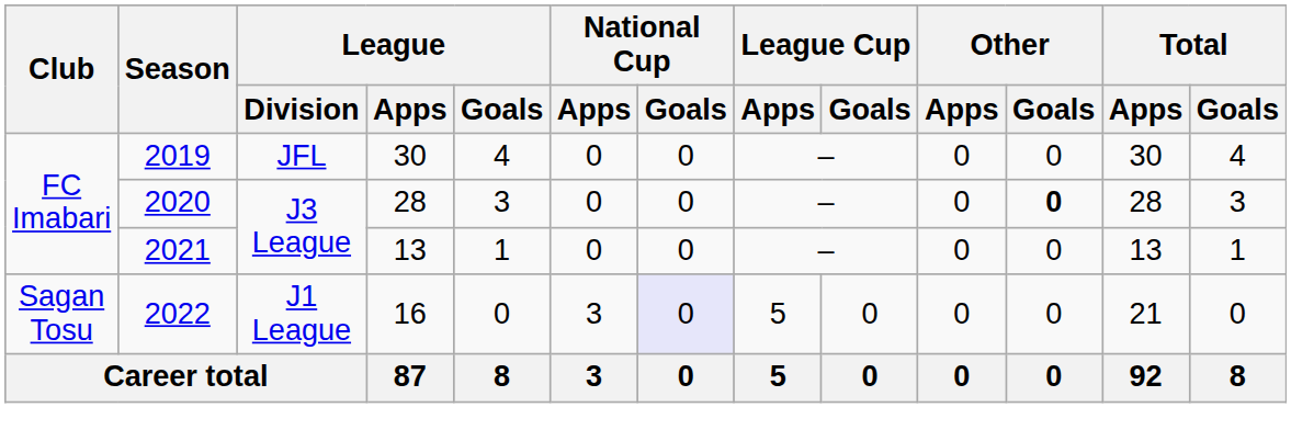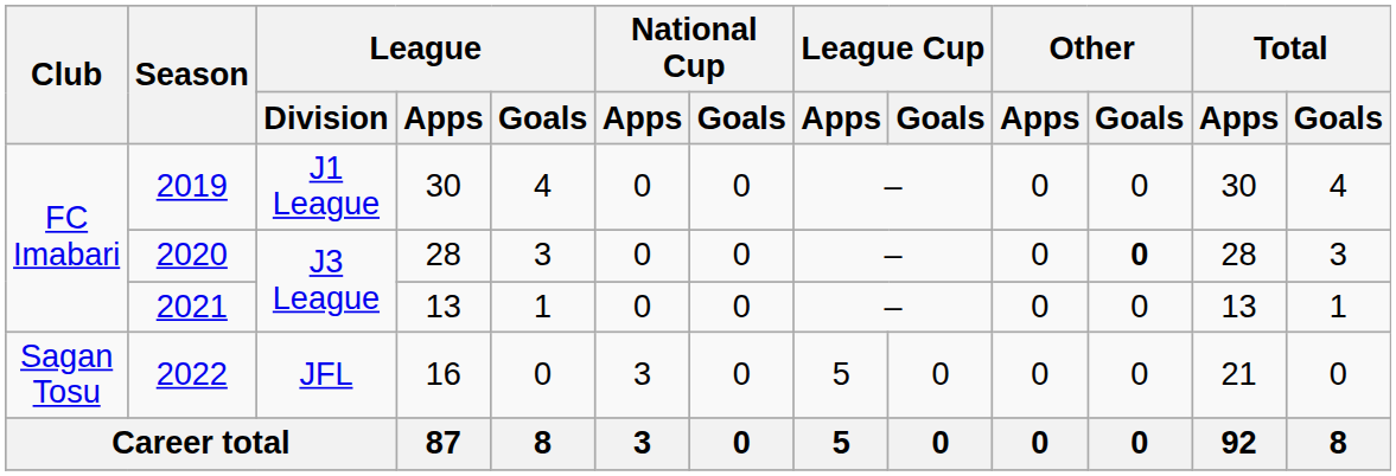 <table class="wikitable" style="text-align: center">
 <tr>
 <th rowspan="2">Club</th>
 <th rowspan="2">Season</th>
 <th colspan="3">League</th>
 <th colspan="2">National Cup</th>
 <th colspan="2">League Cup</th>
 <th colspan="2">Other</th>
 <th colspan="2">Total</th>
 </tr>
 <tr>
 <th>Division</th>
 <th>Apps</th>
 <th>Goals</th>
 <th>Apps</th>
 <th>Goals</th>
 <th>Apps</th>
 <th>Goals</th>
 <th>Apps</th>
 <th>Goals</th>
 <th>Apps</th>
 <th>Goals</th>
 </tr>
 <tr>
 <td rowspan="3"><a href='#'>FC Imabari</a></td>
 <td><a href='#'>2019</a></td>
-<td><a href='#'>JFL</a></td>
+<td><a href='#'>J1 League</a></td>
 <td>30</td>
 <td>4</td>
 <td>0</td>
 <td>0</td>
 <td colspan="2">–</td>
 <td>0</td>
 <td>0</td>
 <td>30</td>
 <td>4</td>
 </tr>
 <tr>
 <td><a href='#'>2020</a></td>
 <td rowspan="2"><a href='#'>J3 League</a></td>
 <td>28</td>
 <td>3</td>
 <td>0</td>
 <td>0</td>
 <td colspan="2">–</td>
 <td>0</td>
 <td><strong>0</strong></td>
 <td>28</td>
 <td>3</td>
 </tr>
 <tr>
 <td><a href='#'>2021</a></td>
 <td>13</td>
 <td>1</td>
 <td>0</td>
 <td>0</td>
 <td colspan="2">–</td>
 <td>0</td>
 <td>0</td>
 <td>13</td>
 <td>1</td>
 </tr>
 <tr>
 <td><a href='#'>Sagan Tosu</a></td>
 <td><a href='#'>2022</a></td>
-<td><a href='#'>J1 League</a></td>
+<td><a href='#'>JFL</a></td>
 <td>16</td>
 <td>0</td>
 <td>3</td>
-<td style="background: lavender;">0</td>
+<td>0</td>
 <td>5</td>
 <td>0</td>
 <td>0</td>
 <td>0</td>
 <td>21</td>
 <td>0</td>
 </tr>
 <tr>
 <th colspan="3">Career total</th>
 <th>87</th>
 <th>8</th>
 <th>3</th>
 <th>0</th>
 <th>5</th>
 <th>0</th>
 <th>0</th>
 <th>0</th>
 <th>92</th>
 <th>8</th>
 </tr>
 </table>
